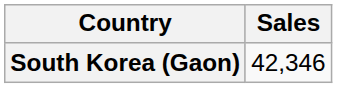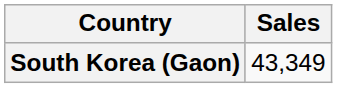 <table class="wikitable plainrowheaders">
 <tr>
 <th>Country</th>
 <th>Sales</th>
 </tr>
 <tr>
 <th scope="row">South Korea (Gaon)</th>
-<td>42,346</td>
+<td>43,349</td>
 </tr>
 </table>
